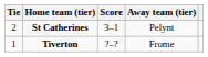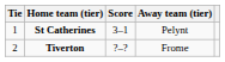 <table class="wikitable" style="text-align:center; font-size:85%">
 <tr>
 <th>Tie</th>
 <th>Home team (tier)</th>
 <th>Score</th>
 <th>Away team (tier)</th>
 <th></th>
 </tr>
 <tr>
-<td align="center">2</td>
+<td align="center">1</td>
 <td><strong>St Catherines</strong></td>
 <td align="center">3–1</td>
 <td>Pelynt</td>
 <td></td>
 </tr>
 <tr>
-<td align="center">1</td>
+<td align="center">2</td>
 <td><strong>Tiverton</strong></td>
 <td align="center">?–?</td>
 <td>Frome</td>
 <td></td>
 </tr>
 </table>
